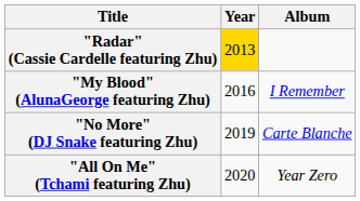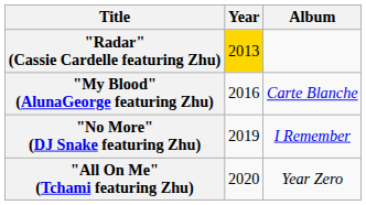 <table class="wikitable plainrowheaders" style="text-align:center;">
 <tr>
 <th>Title</th>
 <th>Year</th>
 <th>Album</th>
 </tr>
 <tr>
 <th scope="row">"Radar"<br><span>(Cassie Cardelle featuring Zhu)</span></th>
 <td style="background: gold;">2013</td>
 <td></td>
 </tr>
 <tr>
 <th scope="row">"My Blood"<br><span>(<a href='#'>AlunaGeorge</a> featuring Zhu)</span></th>
 <td>2016</td>
-<td><em><a href='#'>I Remember</a></em></td>
+<td><em><a href='#'>Carte Blanche</a></em></td>
 </tr>
 <tr>
 <th scope="row">"No More"<br><span>(<a href='#'>DJ Snake</a> featuring Zhu)</span></th>
 <td>2019</td>
-<td><em><a href='#'>Carte Blanche</a></em></td>
+<td><em><a href='#'>I Remember</a></em></td>
 </tr>
 <tr>
 <th scope="row">"All On Me"<br><span>(<a href='#'>Tchami</a> featuring Zhu)</span></th>
 <td>2020</td>
 <td><em>Year Zero</em></td>
 </tr>
 </table>
